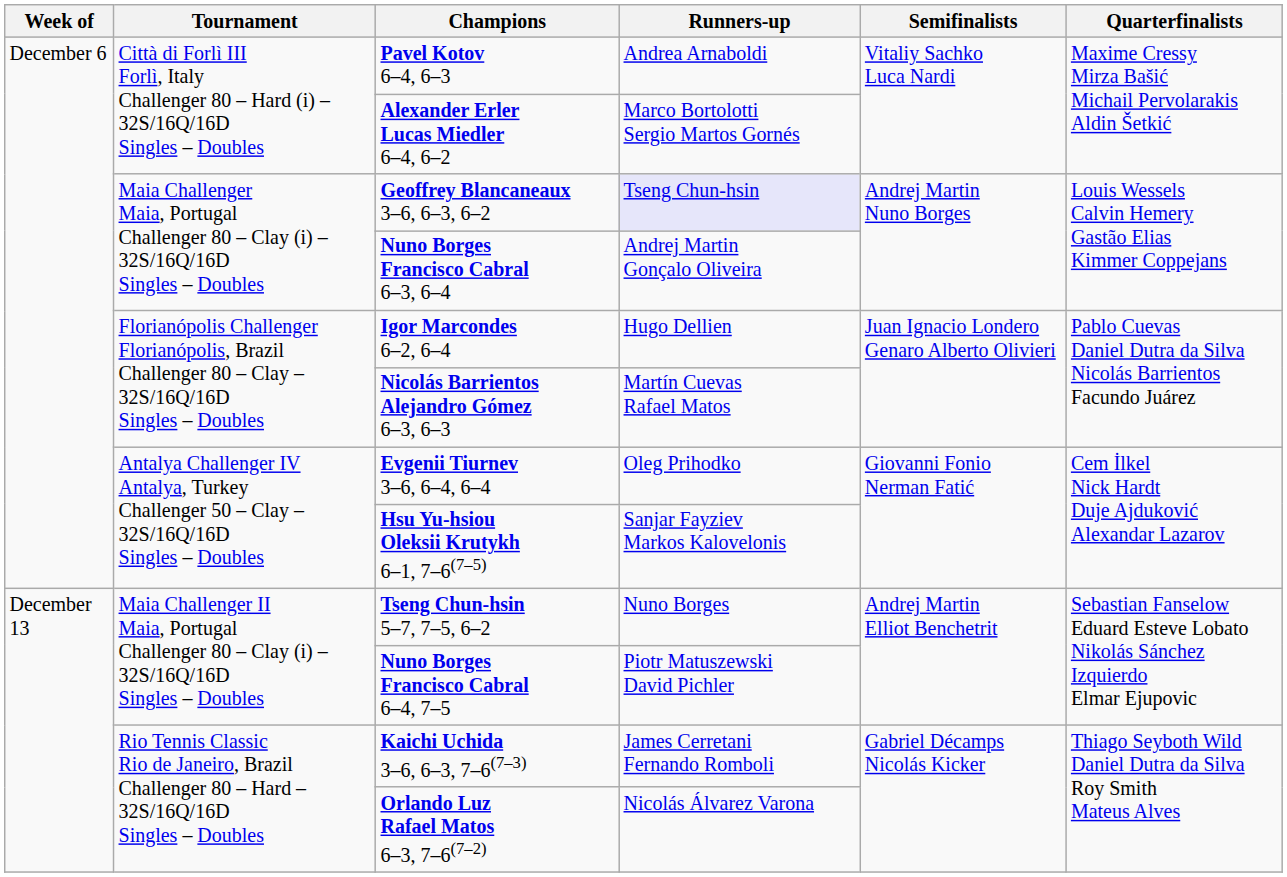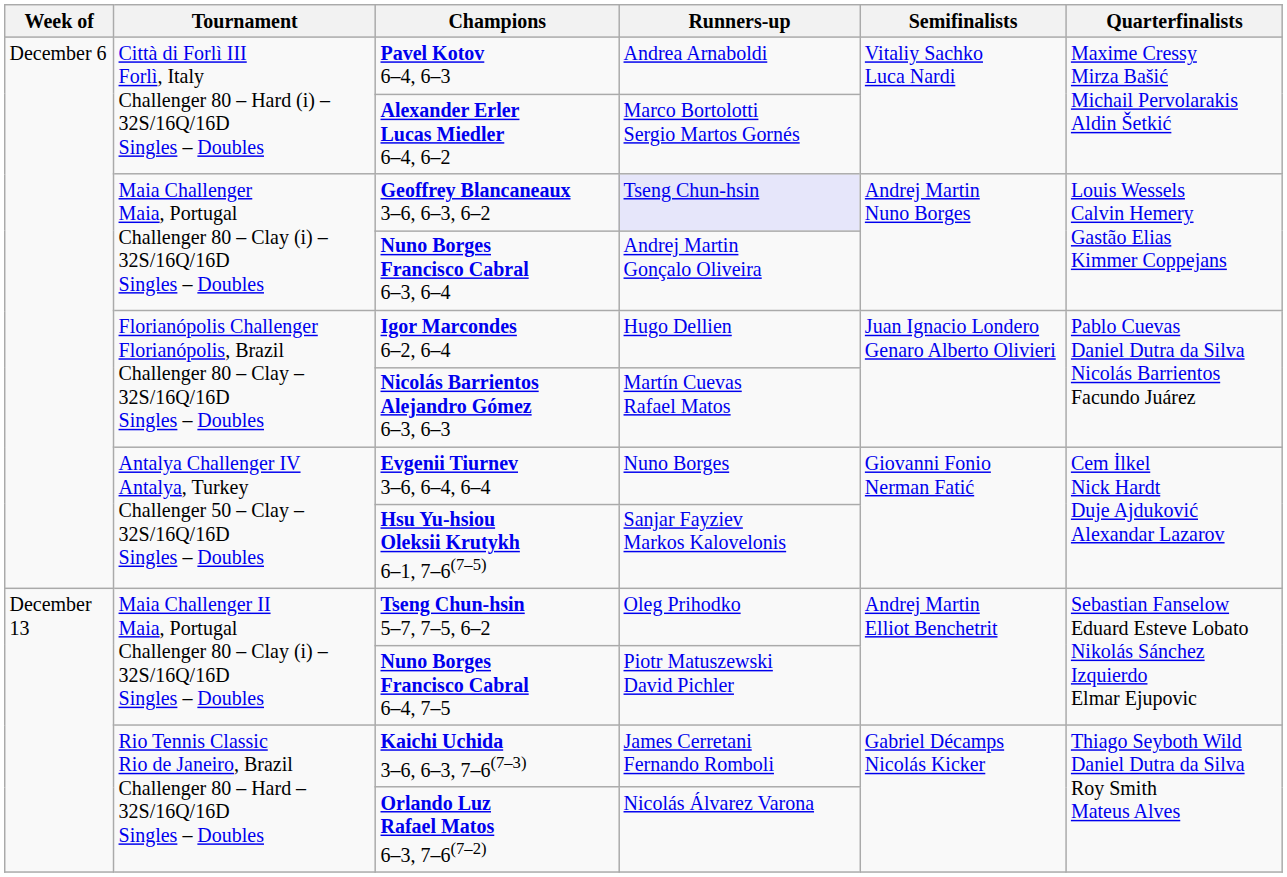 <table class="wikitable" style="font-size:85%;">
 <tr>
 <th width="75">Week of</th>
 <th width="230">Tournament</th>
 <th width="210">Champions</th>
 <th width="210">Runners-up</th>
 <th width="170">Semifinalists</th>
 <th width="170">Quarterfinalists</th>
 </tr>
 <tr valign=top>
 <td rowspan=8>December 6</td>
 <td rowspan=2><a href='#'>Città di Forlì III</a><br><a href='#'>Forlì</a>, Italy <br> Challenger 80 – Hard (i) – 32S/16Q/16D<br><a href='#'>Singles</a> – <a href='#'>Doubles</a></td>
 <td> <strong><a href='#'>Pavel Kotov</a></strong><br>6–4, 6–3</td>
 <td> <a href='#'>Andrea Arnaboldi</a></td>
 <td rowspan=2> <a href='#'>Vitaliy Sachko</a> <br>  <a href='#'>Luca Nardi</a></td>
 <td rowspan=2> <a href='#'>Maxime Cressy</a> <br> <a href='#'>Mirza Bašić</a> <br> <a href='#'>Michail Pervolarakis</a> <br>  <a href='#'>Aldin Šetkić</a></td>
 </tr>
 <tr valign=top>
 <td> <strong><a href='#'>Alexander Erler</a></strong><br> <strong><a href='#'>Lucas Miedler</a></strong><br>6–4, 6–2</td>
 <td> <a href='#'>Marco Bortolotti</a><br> <a href='#'>Sergio Martos Gornés</a></td>
 </tr>
 <tr valign=top>
 <td rowspan=2><a href='#'>Maia Challenger</a><br><a href='#'>Maia</a>, Portugal <br> Challenger 80 – Clay (i) – 32S/16Q/16D<br><a href='#'>Singles</a> – <a href='#'>Doubles</a></td>
 <td> <strong><a href='#'>Geoffrey Blancaneaux</a></strong><br>3–6, 6–3, 6–2</td>
 <td style="background: lavender;"> <a href='#'>Tseng Chun-hsin</a></td>
 <td rowspan=2> <a href='#'>Andrej Martin</a> <br>  <a href='#'>Nuno Borges</a></td>
 <td rowspan=2> <a href='#'>Louis Wessels</a> <br> <a href='#'>Calvin Hemery</a> <br> <a href='#'>Gastão Elias</a> <br>  <a href='#'>Kimmer Coppejans</a></td>
 </tr>
 <tr valign=top>
 <td> <strong><a href='#'>Nuno Borges</a></strong><br> <strong><a href='#'>Francisco Cabral</a></strong><br>6–3, 6–4</td>
 <td> <a href='#'>Andrej Martin</a><br> <a href='#'>Gonçalo Oliveira</a></td>
 </tr>
 <tr valign=top>
 <td rowspan=2><a href='#'>Florianópolis Challenger</a><br><a href='#'>Florianópolis</a>, Brazil <br> Challenger 80 – Clay – 32S/16Q/16D<br><a href='#'>Singles</a> – <a href='#'>Doubles</a></td>
 <td> <strong><a href='#'>Igor Marcondes</a></strong><br>6–2, 6–4</td>
 <td> <a href='#'>Hugo Dellien</a></td>
 <td rowspan=2> <a href='#'>Juan Ignacio Londero</a> <br>  <a href='#'>Genaro Alberto Olivieri</a></td>
 <td rowspan=2> <a href='#'>Pablo Cuevas</a> <br> <a href='#'>Daniel Dutra da Silva</a> <br> <a href='#'>Nicolás Barrientos</a> <br>  Facundo Juárez</td>
 </tr>
 <tr valign=top>
 <td> <strong><a href='#'>Nicolás Barrientos</a></strong><br> <strong><a href='#'>Alejandro Gómez</a></strong><br>6–3, 6–3</td>
 <td> <a href='#'>Martín Cuevas</a><br> <a href='#'>Rafael Matos</a></td>
 </tr>
 <tr valign=top>
 <td rowspan=2><a href='#'>Antalya Challenger IV</a><br><a href='#'>Antalya</a>, Turkey <br> Challenger 50 – Clay – 32S/16Q/16D<br><a href='#'>Singles</a> – <a href='#'>Doubles</a></td>
 <td> <strong><a href='#'>Evgenii Tiurnev</a></strong><br>3–6, 6–4, 6–4</td>
-<td> <a href='#'>Oleg Prihodko</a></td>
+<td> <a href='#'>Nuno Borges</a></td>
 <td rowspan=2> <a href='#'>Giovanni Fonio</a> <br>  <a href='#'>Nerman Fatić</a></td>
 <td rowspan=2> <a href='#'>Cem İlkel</a> <br> <a href='#'>Nick Hardt</a> <br> <a href='#'>Duje Ajduković</a> <br>  <a href='#'>Alexandar Lazarov</a></td>
 </tr>
 <tr valign=top>
 <td> <strong><a href='#'>Hsu Yu-hsiou</a></strong><br> <strong><a href='#'>Oleksii Krutykh</a></strong><br>6–1, 7–6<sup>(7–5)</sup></td>
 <td> <a href='#'>Sanjar Fayziev</a><br> <a href='#'>Markos Kalovelonis</a></td>
 </tr>
 <tr valign=top>
 <td rowspan=4>December 13</td>
 <td rowspan=2><a href='#'>Maia Challenger II</a><br><a href='#'>Maia</a>, Portugal <br> Challenger 80 – Clay (i) – 32S/16Q/16D<br><a href='#'>Singles</a> – <a href='#'>Doubles</a></td>
 <td> <strong><a href='#'>Tseng Chun-hsin</a></strong><br>5–7, 7–5, 6–2</td>
-<td> <a href='#'>Nuno Borges</a></td>
+<td> <a href='#'>Oleg Prihodko</a></td>
 <td rowspan=2> <a href='#'>Andrej Martin</a> <br>  <a href='#'>Elliot Benchetrit</a></td>
 <td rowspan=2> <a href='#'>Sebastian Fanselow</a> <br> Eduard Esteve Lobato <br> <a href='#'>Nikolás Sánchez Izquierdo</a> <br>  Elmar Ejupovic</td>
 </tr>
 <tr valign=top>
 <td> <strong><a href='#'>Nuno Borges</a></strong><br> <strong><a href='#'>Francisco Cabral</a></strong><br>6–4, 7–5</td>
 <td> <a href='#'>Piotr Matuszewski</a><br> <a href='#'>David Pichler</a></td>
 </tr>
 <tr valign=top>
 <td rowspan=2><a href='#'>Rio Tennis Classic</a><br><a href='#'>Rio de Janeiro</a>, Brazil <br> Challenger 80 – Hard – 32S/16Q/16D<br><a href='#'>Singles</a> – <a href='#'>Doubles</a></td>
 <td> <strong><a href='#'>Kaichi Uchida</a></strong><br>3–6, 6–3, 7–6<sup>(7–3)</sup></td>
 <td> <a href='#'>James Cerretani</a><br> <a href='#'>Fernando Romboli</a></td>
 <td rowspan=2> <a href='#'>Gabriel Décamps</a> <br>  <a href='#'>Nicolás Kicker</a></td>
 <td rowspan=2> <a href='#'>Thiago Seyboth Wild</a> <br> <a href='#'>Daniel Dutra da Silva</a> <br> Roy Smith <br>  <a href='#'>Mateus Alves</a></td>
 </tr>
 <tr valign=top>
 <td> <strong><a href='#'>Orlando Luz</a></strong><br> <strong><a href='#'>Rafael Matos</a></strong><br>6–3, 7–6<sup>(7–2)</sup></td>
 <td> <a href='#'>Nicolás Álvarez Varona</a></td>
 </tr>
 </table>
